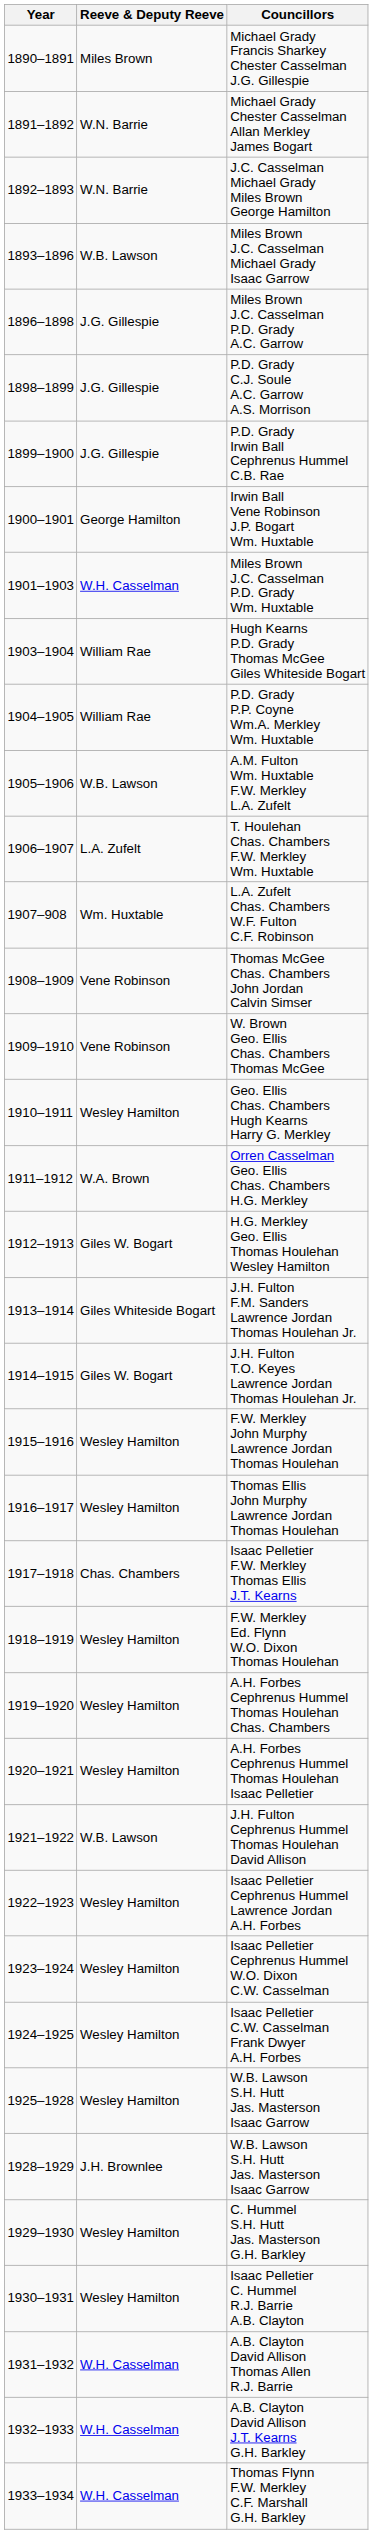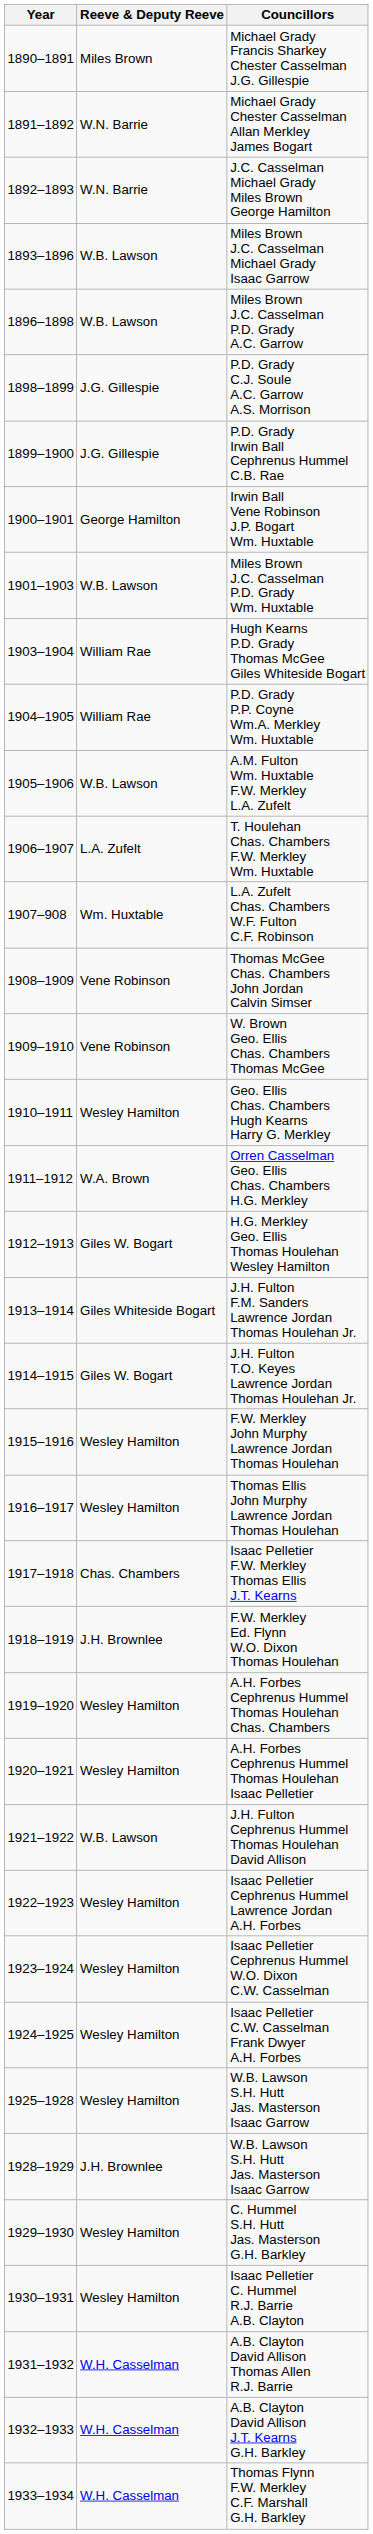 <table class="wikitable">
 <tr>
 <th>Year</th>
 <th>Reeve & Deputy Reeve</th>
 <th>Councillors</th>
 </tr>
 <tr>
 <td>1890–1891</td>
 <td>Miles Brown</td>
 <td>Michael Grady<br>Francis Sharkey<br>Chester Casselman<br> J.G. Gillespie</td>
 </tr>
 <tr>
 <td>1891–1892</td>
 <td>W.N. Barrie</td>
 <td>Michael Grady<br>Chester Casselman<br>Allan Merkley<br>James Bogart</td>
 </tr>
 <tr>
 <td>1892–1893</td>
 <td>W.N. Barrie</td>
 <td>J.C. Casselman<br>Michael Grady<br>Miles Brown<br>George Hamilton</td>
 </tr>
 <tr>
 <td>1893–1896</td>
 <td>W.B. Lawson</td>
 <td>Miles Brown<br>J.C. Casselman<br>Michael Grady<br>Isaac Garrow</td>
 </tr>
 <tr>
 <td>1896–1898</td>
-<td>J.G. Gillespie</td>
+<td>W.B. Lawson</td>
 <td>Miles Brown<br>J.C. Casselman<br>P.D. Grady<br>A.C. Garrow</td>
 </tr>
 <tr>
 <td>1898–1899</td>
 <td>J.G. Gillespie</td>
 <td>P.D. Grady<br>C.J. Soule<br>A.C. Garrow<br>A.S. Morrison</td>
 </tr>
 <tr>
 <td>1899–1900</td>
 <td>J.G. Gillespie</td>
 <td>P.D. Grady<br>Irwin Ball<br>Cephrenus Hummel<br>C.B. Rae</td>
 </tr>
 <tr>
 <td>1900–1901</td>
 <td>George Hamilton</td>
 <td>Irwin Ball<br>Vene Robinson<br>J.P. Bogart<br> Wm. Huxtable</td>
 </tr>
 <tr>
 <td>1901–1903</td>
-<td><a href='#'>W.H. Casselman</a></td>
+<td>W.B. Lawson</td>
 <td>Miles Brown<br>J.C. Casselman<br>P.D. Grady<br>Wm. Huxtable</td>
 </tr>
 <tr>
 <td>1903–1904</td>
 <td>William Rae</td>
 <td>Hugh Kearns<br> P.D. Grady<br>Thomas McGee<br>Giles Whiteside Bogart</td>
 </tr>
 <tr>
 <td>1904–1905</td>
 <td>William Rae</td>
 <td>P.D. Grady<br>P.P. Coyne<br>Wm.A. Merkley<br>Wm. Huxtable</td>
 </tr>
 <tr>
 <td>1905–1906</td>
 <td>W.B. Lawson</td>
 <td>A.M. Fulton<br>Wm. Huxtable<br>F.W. Merkley<br> L.A. Zufelt</td>
 </tr>
 <tr>
 <td>1906–1907</td>
 <td>L.A. Zufelt</td>
 <td>T. Houlehan<br>Chas. Chambers<br>F.W. Merkley<br> Wm. Huxtable</td>
 </tr>
 <tr>
 <td>1907–908</td>
 <td>Wm. Huxtable</td>
 <td>L.A. Zufelt<br>Chas. Chambers<br>W.F. Fulton<br>C.F. Robinson</td>
 </tr>
 <tr>
 <td>1908–1909</td>
 <td>Vene Robinson</td>
 <td>Thomas McGee<br>Chas. Chambers<br>John Jordan<br>Calvin Simser</td>
 </tr>
 <tr>
 <td>1909–1910</td>
 <td>Vene Robinson</td>
 <td>W. Brown<br>Geo. Ellis<br>Chas. Chambers<br>Thomas McGee</td>
 </tr>
 <tr>
 <td>1910–1911</td>
 <td>Wesley Hamilton</td>
 <td>Geo. Ellis<br>Chas. Chambers<br>Hugh Kearns<br>Harry G. Merkley</td>
 </tr>
 <tr>
 <td>1911–1912</td>
 <td>W.A. Brown</td>
 <td><a href='#'>Orren Casselman</a><br>Geo. Ellis<br>Chas. Chambers<br>H.G. Merkley</td>
 </tr>
 <tr>
 <td>1912–1913</td>
 <td>Giles W. Bogart</td>
 <td>H.G. Merkley<br>Geo. Ellis<br> Thomas Houlehan<br>Wesley Hamilton</td>
 </tr>
 <tr>
 <td>1913–1914</td>
 <td>Giles Whiteside Bogart</td>
 <td>J.H. Fulton<br>F.M. Sanders<br>Lawrence Jordan<br>Thomas Houlehan Jr.</td>
 </tr>
 <tr>
 <td>1914–1915</td>
 <td>Giles W. Bogart</td>
 <td>J.H. Fulton<br>T.O. Keyes<br>Lawrence Jordan<br>Thomas Houlehan Jr.</td>
 </tr>
 <tr>
 <td>1915–1916</td>
 <td>Wesley Hamilton</td>
 <td>F.W. Merkley<br>John Murphy<br>Lawrence Jordan<br>Thomas Houlehan</td>
 </tr>
 <tr>
 <td>1916–1917</td>
 <td>Wesley Hamilton</td>
 <td>Thomas Ellis<br>John Murphy<br>Lawrence Jordan<br>Thomas Houlehan</td>
 </tr>
 <tr>
 <td>1917–1918</td>
 <td>Chas. Chambers</td>
 <td>Isaac Pelletier<br>F.W. Merkley<br>Thomas Ellis<br><a href='#'>J.T. Kearns</a></td>
 </tr>
 <tr>
 <td>1918–1919</td>
-<td>Wesley Hamilton</td>
+<td>J.H. Brownlee</td>
 <td>F.W. Merkley<br>Ed. Flynn<br>W.O. Dixon<br>Thomas Houlehan</td>
 </tr>
 <tr>
 <td>1919–1920</td>
 <td>Wesley Hamilton</td>
 <td>A.H. Forbes<br>Cephrenus Hummel<br>Thomas Houlehan<br>Chas. Chambers</td>
 </tr>
 <tr>
 <td>1920–1921</td>
 <td>Wesley Hamilton</td>
 <td>A.H. Forbes<br>Cephrenus Hummel<br>Thomas Houlehan<br>Isaac Pelletier</td>
 </tr>
 <tr>
 <td>1921–1922</td>
 <td>W.B. Lawson</td>
 <td>J.H. Fulton<br>Cephrenus Hummel<br>Thomas Houlehan<br>David Allison</td>
 </tr>
 <tr>
 <td>1922–1923</td>
 <td>Wesley Hamilton</td>
 <td>Isaac Pelletier<br>Cephrenus Hummel<br>Lawrence Jordan<br>A.H. Forbes</td>
 </tr>
 <tr>
 <td>1923–1924</td>
 <td>Wesley Hamilton</td>
 <td>Isaac Pelletier<br>Cephrenus Hummel<br>W.O. Dixon<br>C.W. Casselman</td>
 </tr>
 <tr>
 <td>1924–1925</td>
 <td>Wesley Hamilton</td>
 <td>Isaac Pelletier<br>C.W. Casselman<br>Frank Dwyer<br>A.H. Forbes</td>
 </tr>
 <tr>
 <td>1925–1928</td>
 <td>Wesley Hamilton</td>
 <td>W.B. Lawson<br>S.H. Hutt<br>Jas. Masterson<br>Isaac Garrow</td>
 </tr>
 <tr>
 <td>1928–1929</td>
 <td>J.H. Brownlee</td>
 <td>W.B. Lawson<br>S.H. Hutt<br>Jas. Masterson<br>Isaac Garrow</td>
 </tr>
 <tr>
 <td>1929–1930</td>
 <td>Wesley Hamilton</td>
 <td>C. Hummel<br>S.H. Hutt<br>Jas. Masterson<br>G.H. Barkley</td>
 </tr>
 <tr>
 <td>1930–1931</td>
 <td>Wesley Hamilton</td>
 <td>Isaac Pelletier<br>C. Hummel<br>R.J. Barrie<br>A.B. Clayton</td>
 </tr>
 <tr>
 <td>1931–1932</td>
 <td><a href='#'>W.H. Casselman</a></td>
 <td>A.B. Clayton<br>David Allison<br>Thomas Allen<br>R.J. Barrie</td>
 </tr>
 <tr>
 <td>1932–1933</td>
 <td><a href='#'>W.H. Casselman</a></td>
 <td>A.B. Clayton<br>David Allison<br><a href='#'>J.T. Kearns</a><br>G.H. Barkley</td>
 </tr>
 <tr>
 <td>1933–1934</td>
 <td><a href='#'>W.H. Casselman</a></td>
 <td>Thomas Flynn<br>F.W. Merkley<br>C.F. Marshall<br>G.H. Barkley</td>
 </tr>
 </table>
